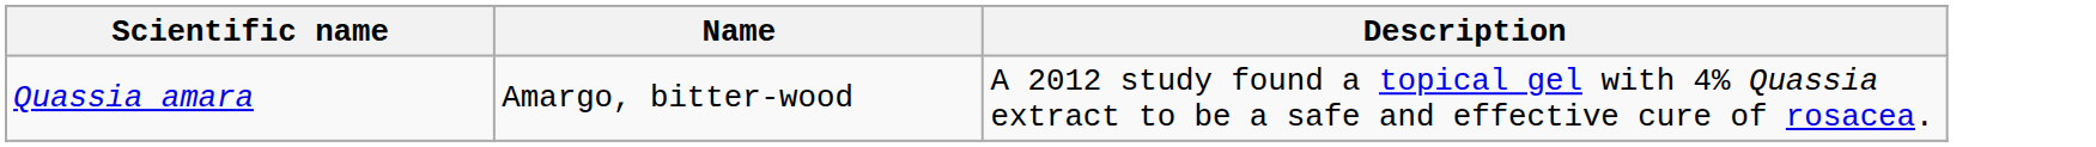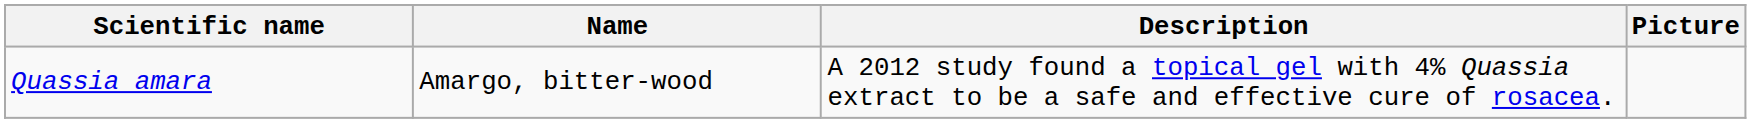 <table class="wikitable sortable">
 <tr>
 <th width=200px>Scientific name</th>
 <th width=200px>Name</th>
 <th width=400px>Description</th>
+<th>Picture</th>
 </tr>
 <tr>
 <td><em><a href='#'>Quassia amara</a></em></td>
 <td>Amargo, bitter-wood</td>
 <td>A 2012 study found a <a href='#'>topical gel</a> with 4% <em>Quassia</em> extract to be a safe and effective cure of <a href='#'>rosacea</a>.</td>
+<td></td>
 </tr>
 </table>
